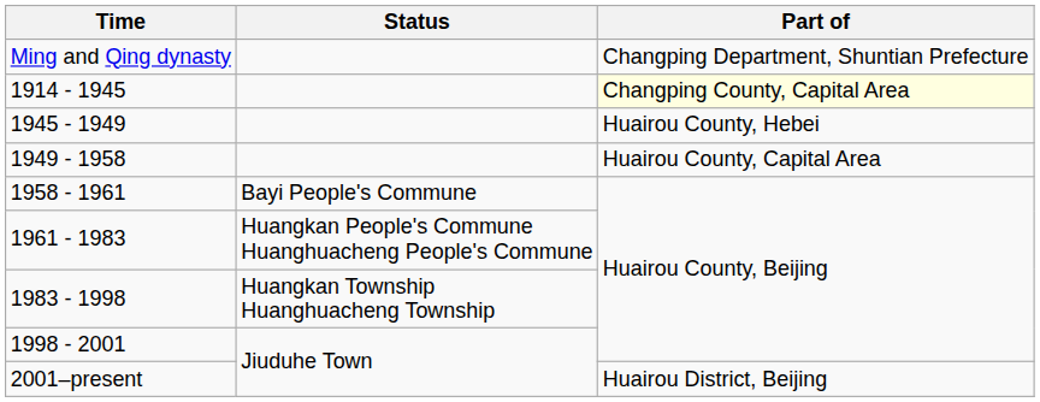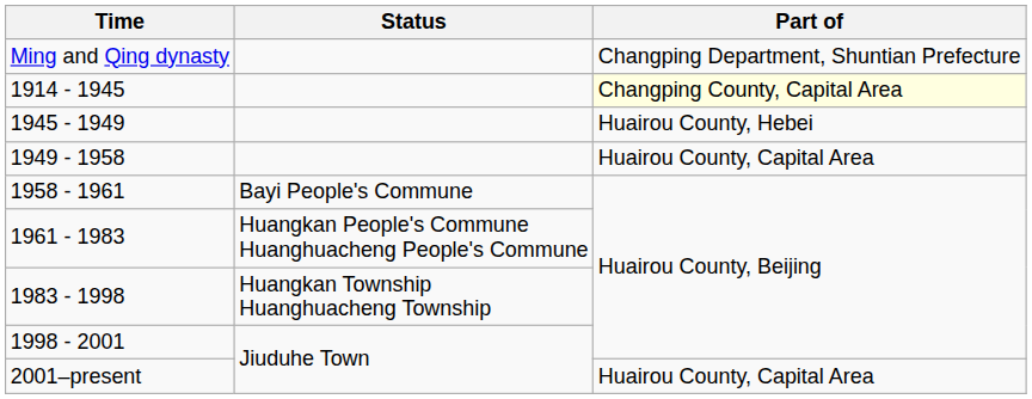 <table class="wikitable">
 <tr>
 <th>Time</th>
 <th>Status</th>
 <th>Part of</th>
 </tr>
 <tr>
 <td><a href='#'>Ming</a> and <a href='#'>Qing dynasty</a></td>
 <td></td>
 <td>Changping Department, Shuntian Prefecture</td>
 </tr>
 <tr>
 <td>1914 - 1945</td>
 <td></td>
 <td style="background: lightyellow;">Changping County, Capital Area</td>
 </tr>
 <tr>
 <td>1945 - 1949</td>
 <td></td>
 <td>Huairou County, Hebei</td>
 </tr>
 <tr>
 <td>1949 - 1958</td>
 <td></td>
 <td>Huairou County, Capital Area</td>
 </tr>
 <tr>
 <td>1958 - 1961</td>
 <td>Bayi People's Commune</td>
 <td rowspan="4">Huairou County, Beijing</td>
 </tr>
 <tr>
 <td>1961 - 1983</td>
 <td>Huangkan People's Commune<br>Huanghuacheng People's Commune</td>
 </tr>
 <tr>
 <td>1983 - 1998</td>
 <td>Huangkan Township<br>Huanghuacheng Township</td>
 </tr>
 <tr>
 <td>1998 - 2001</td>
 <td rowspan="2">Jiuduhe Town</td>
 </tr>
 <tr>
 <td>2001–present</td>
-<td>Huairou District, Beijing</td>
+<td>Huairou County, Capital Area</td>
 </tr>
 </table>
